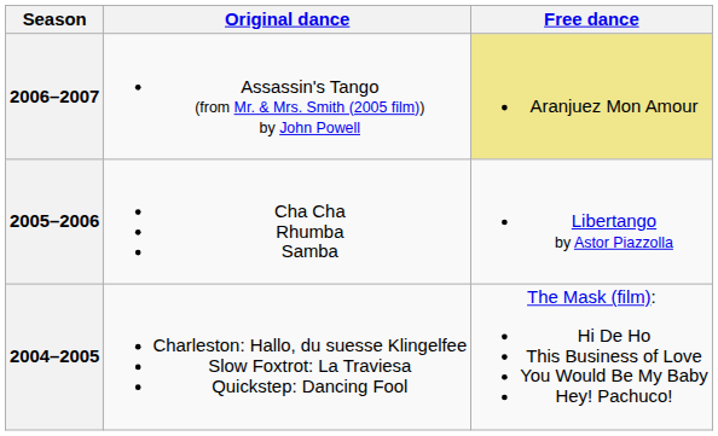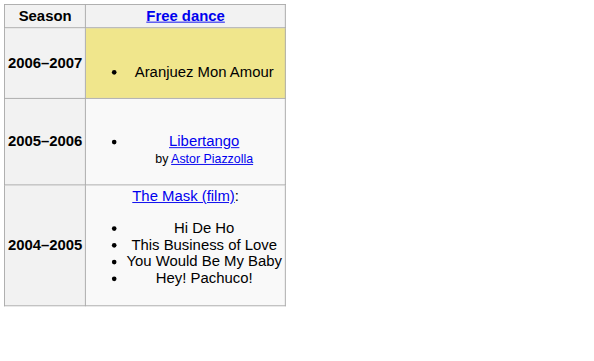 <table class="wikitable" style="text-align:center">
 <tr>
 <th>Season</th>
-<th><a href='#'>Original dance</a></th>
 <th><a href='#'>Free dance</a></th>
 </tr>
 <tr>
 <th>2006–2007 <br> </th>
-<td><br><ul><li>Assassin's Tango <br><small> (from <a href='#'>Mr. & Mrs. Smith (2005 film)</a>) <br> by <a href='#'>John Powell</a> </small></li></ul></td>
 <td style="background: khaki;"><br><ul><li>Aranjuez Mon Amour</li></ul></td>
 </tr>
 <tr>
 <th>2005–2006 <br> </th>
-<td><br><ul><li>Cha Cha</li><li>Rhumba</li><li>Samba</li></ul></td>
 <td><br><ul><li><a href='#'>Libertango</a> <br><small> by <a href='#'>Astor Piazzolla</a> </small></li></ul></td>
 </tr>
 <tr>
 <th>2004–2005 <br> </th>
-<td><br><ul><li>Charleston: Hallo, du suesse Klingelfee</li><li>Slow Foxtrot: La Traviesa</li><li>Quickstep: Dancing Fool</li></ul></td>
 <td><a href='#'>The Mask (film)</a>:<br><ul><li>Hi De Ho</li><li>This Business of Love</li><li>You Would Be My Baby</li><li>Hey! Pachuco!</li></ul></td>
 </tr>
 </table>
